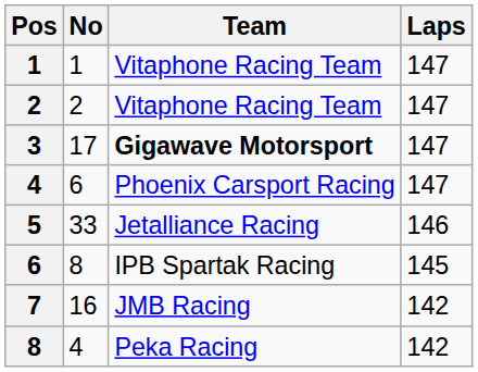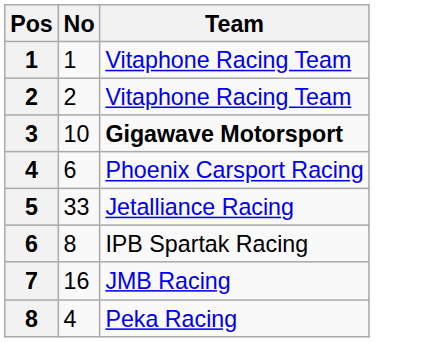 <table class="wikitable" style="font-size: 95%;">
 <tr>
 <th>Pos</th>
 <th>No</th>
 <th>Team</th>
-<th>Laps</th>
 </tr>
 <tr>
 <th>1</th>
 <td>1</td>
 <td> <a href='#'>Vitaphone Racing Team</a></td>
-<td>147</td>
 </tr>
 <tr>
 <th>2</th>
 <td>2</td>
 <td> <a href='#'>Vitaphone Racing Team</a></td>
-<td>147</td>
 </tr>
 <tr>
 <th>3</th>
-<td>17</td>
+<td>10</td>
 <td><strong> Gigawave Motorsport</strong></td>
-<td>147</td>
 </tr>
 <tr>
 <th>4</th>
 <td>6</td>
 <td> <a href='#'>Phoenix Carsport Racing</a></td>
-<td>147</td>
 </tr>
 <tr>
 <th>5</th>
 <td>33</td>
 <td> <a href='#'>Jetalliance Racing</a></td>
-<td>146</td>
 </tr>
 <tr>
 <th>6</th>
 <td>8</td>
 <td> IPB Spartak Racing</td>
-<td>145</td>
 </tr>
 <tr>
 <th>7</th>
 <td>16</td>
 <td> <a href='#'>JMB Racing</a></td>
-<td>142</td>
 </tr>
 <tr>
 <th>8</th>
 <td>4</td>
 <td> <a href='#'>Peka Racing</a></td>
-<td>142</td>
 </tr>
 </table>
